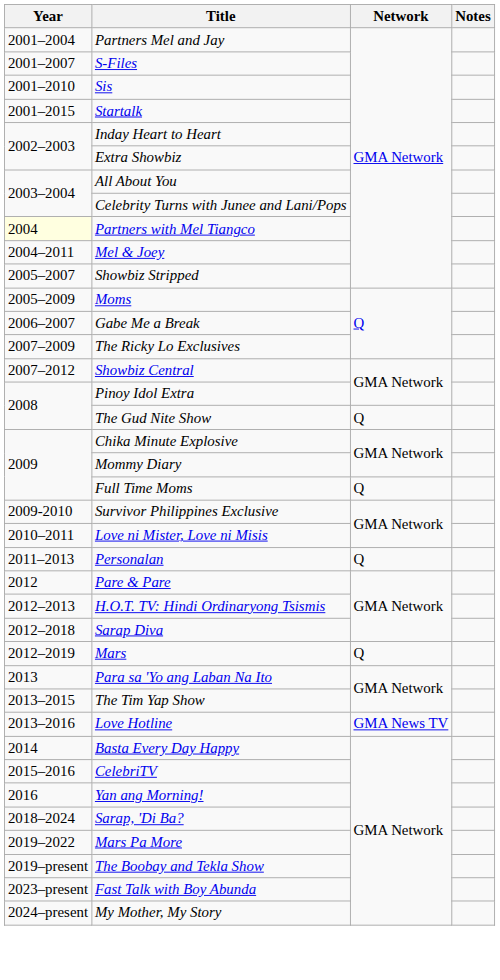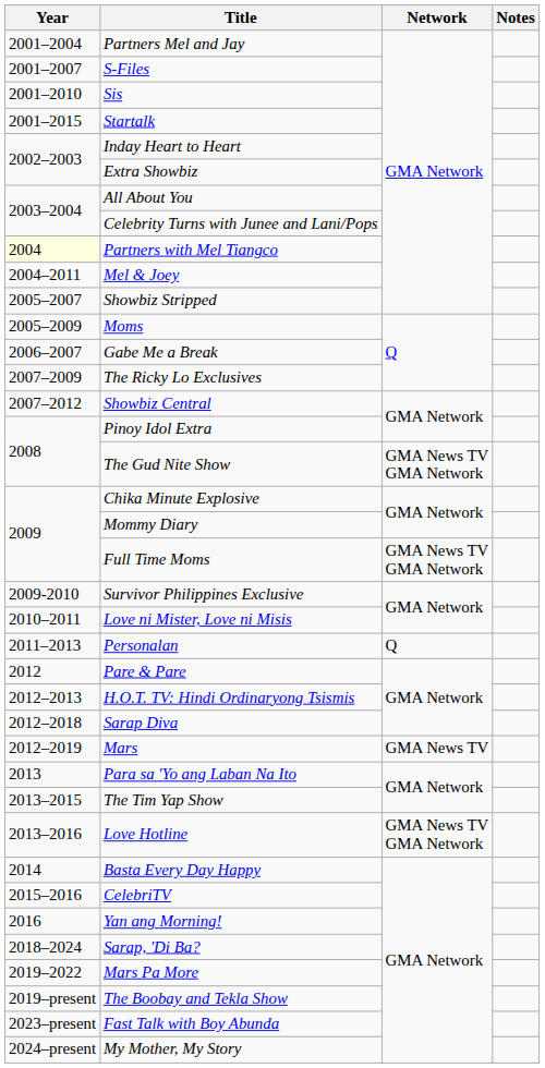 <table class="wikitable">
 <tr>
 <th>Year</th>
 <th>Title</th>
 <th>Network</th>
 <th>Notes</th>
 </tr>
 <tr>
 <td>2001–2004</td>
 <td><em>Partners Mel and Jay</em></td>
 <td rowspan="11"><a href='#'>GMA Network</a></td>
 <td></td>
 </tr>
 <tr>
 <td>2001–2007</td>
 <td><em><a href='#'>S-Files</a></em></td>
 <td></td>
 </tr>
 <tr>
 <td>2001–2010</td>
 <td><em><a href='#'>Sis</a></em></td>
 <td></td>
 </tr>
 <tr>
 <td>2001–2015</td>
 <td><em><a href='#'>Startalk</a></em></td>
 <td></td>
 </tr>
 <tr>
 <td rowspan="2">2002–2003</td>
 <td><em>Inday Heart to Heart</em></td>
 <td></td>
 </tr>
 <tr>
 <td><em>Extra Showbiz</em></td>
 <td></td>
 </tr>
 <tr>
 <td rowspan="2">2003–2004</td>
 <td><em>All About You</em></td>
 <td></td>
 </tr>
 <tr>
 <td><em>Celebrity Turns with Junee and Lani/Pops</em></td>
 <td></td>
 </tr>
 <tr>
 <td style="background: lightyellow;">2004</td>
 <td><em><a href='#'>Partners with Mel Tiangco</a></em></td>
 <td></td>
 </tr>
 <tr>
 <td>2004–2011</td>
 <td><em><a href='#'>Mel & Joey</a></em></td>
 <td></td>
 </tr>
 <tr>
 <td>2005–2007</td>
 <td><em>Showbiz Stripped</em></td>
 <td></td>
 </tr>
 <tr>
 <td>2005–2009</td>
 <td><em><a href='#'>Moms</a></em></td>
 <td rowspan="3"><a href='#'>Q</a></td>
 <td></td>
 </tr>
 <tr>
 <td>2006–2007</td>
 <td><em>Gabe Me a Break</em></td>
 <td></td>
 </tr>
 <tr>
 <td>2007–2009</td>
 <td><em>The Ricky Lo Exclusives</em></td>
 <td></td>
 </tr>
 <tr>
 <td>2007–2012</td>
 <td><em><a href='#'>Showbiz Central</a></em></td>
 <td rowspan="2">GMA Network</td>
 <td></td>
 </tr>
 <tr>
 <td rowspan="2">2008</td>
 <td><em>Pinoy Idol Extra</em></td>
 <td></td>
 </tr>
 <tr>
 <td><em>The Gud Nite Show</em></td>
-<td>Q</td>
+<td>GMA News TV<br>GMA Network</td>
 <td></td>
 </tr>
 <tr>
 <td rowspan="3">2009</td>
 <td><em>Chika Minute Explosive</em></td>
 <td rowspan="2">GMA Network</td>
 <td></td>
 </tr>
 <tr>
 <td><em>Mommy Diary</em></td>
 <td></td>
 </tr>
 <tr>
 <td><em>Full Time Moms</em></td>
-<td>Q</td>
+<td>GMA News TV<br>GMA Network</td>
 <td></td>
 </tr>
 <tr>
 <td>2009-2010</td>
 <td><em>Survivor Philippines Exclusive</em></td>
 <td rowspan="2">GMA Network</td>
 <td></td>
 </tr>
 <tr>
 <td>2010–2011</td>
 <td><em><a href='#'>Love ni Mister, Love ni Misis</a></em></td>
 <td></td>
 </tr>
 <tr>
 <td>2011–2013</td>
 <td><em><a href='#'>Personalan</a></em></td>
 <td>Q</td>
 <td></td>
 </tr>
 <tr>
 <td>2012</td>
 <td><em><a href='#'>Pare & Pare</a></em></td>
 <td rowspan="3">GMA Network</td>
 <td></td>
 </tr>
 <tr>
 <td>2012–2013</td>
 <td><em><a href='#'>H.O.T. TV: Hindi Ordinaryong Tsismis</a></em></td>
 <td></td>
 </tr>
 <tr>
 <td>2012–2018</td>
 <td><em><a href='#'>Sarap Diva</a></em></td>
 <td></td>
 </tr>
 <tr>
 <td>2012–2019</td>
 <td><em><a href='#'>Mars</a></em></td>
-<td>Q</td>
+<td>GMA News TV</td>
 <td></td>
 </tr>
 <tr>
 <td>2013</td>
 <td><em><a href='#'>Para sa 'Yo ang Laban Na Ito</a></em></td>
 <td rowspan="2">GMA Network</td>
 <td></td>
 </tr>
 <tr>
 <td>2013–2015</td>
 <td><em>The Tim Yap Show</em></td>
 <td></td>
 </tr>
 <tr>
 <td>2013–2016</td>
 <td><em><a href='#'>Love Hotline</a></em></td>
-<td><a href='#'>GMA News TV</a></td>
+<td>GMA News TV<br>GMA Network</td>
 <td></td>
 </tr>
 <tr>
 <td>2014</td>
 <td><em><a href='#'>Basta Every Day Happy</a></em></td>
 <td rowspan="8">GMA Network</td>
 <td></td>
 </tr>
 <tr>
 <td>2015–2016</td>
 <td><em><a href='#'>CelebriTV</a></em></td>
 <td></td>
 </tr>
 <tr>
 <td>2016</td>
 <td><em><a href='#'>Yan ang Morning!</a></em></td>
 <td></td>
 </tr>
 <tr>
 <td>2018–2024</td>
 <td><em><a href='#'>Sarap, 'Di Ba?</a></em></td>
 <td></td>
 </tr>
 <tr>
 <td>2019–2022</td>
 <td><em><a href='#'>Mars Pa More</a></em></td>
 <td></td>
 </tr>
 <tr>
 <td>2019–present</td>
 <td><em><a href='#'>The Boobay and Tekla Show</a></em></td>
 <td></td>
 </tr>
 <tr>
 <td>2023–present</td>
 <td><em><a href='#'>Fast Talk with Boy Abunda</a></em></td>
 <td></td>
 </tr>
 <tr>
 <td>2024–present</td>
 <td><em>My Mother, My Story</em></td>
 <td></td>
 </tr>
 </table>
